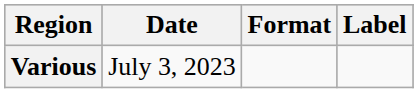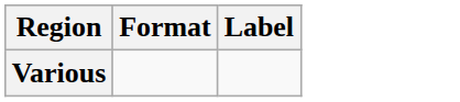 <table class="wikitable plainrowheaders">
 <tr>
 <th scope="col">Region</th>
-<th scope="col">Date</th>
 <th scope="col">Format</th>
 <th scope="col">Label</th>
 </tr>
 <tr>
 <th scope="row">Various</th>
-<td>July 3, 2023</td>
 <td></td>
 <td></td>
 </tr>
 </table>
